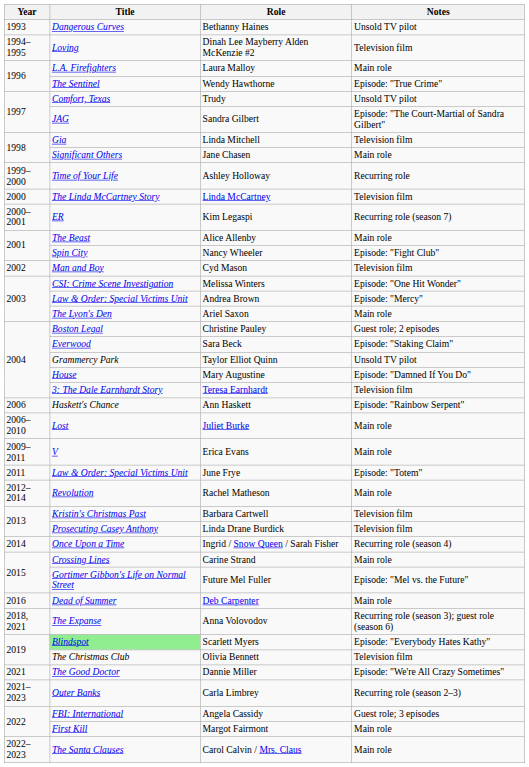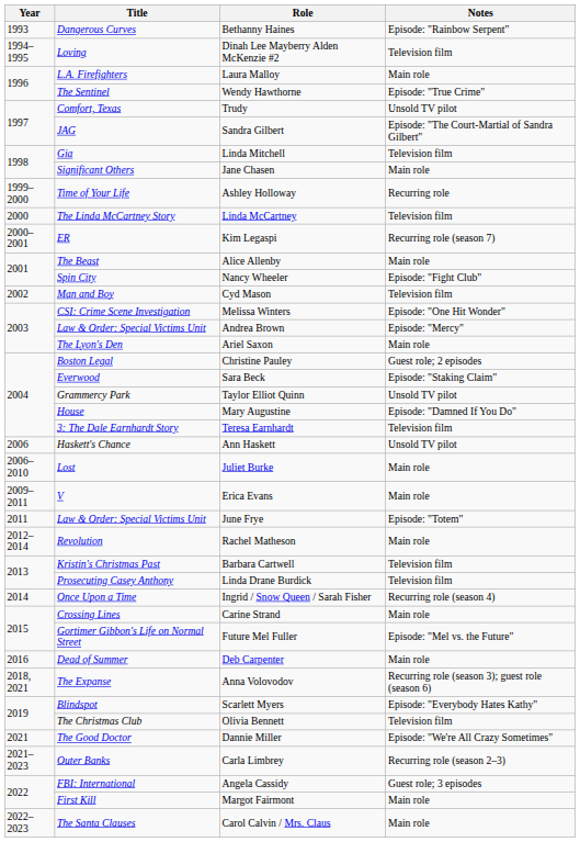 <table class="wikitable sortable">
 <tr>
 <th>Year</th>
 <th>Title</th>
 <th>Role</th>
 <th class="unsortable">Notes</th>
 </tr>
 <tr>
 <td>1993</td>
 <td><em><a href='#'>Dangerous Curves</a></em></td>
 <td>Bethanny Haines</td>
-<td>Unsold TV pilot</td>
+<td>Episode: "Rainbow Serpent"</td>
 </tr>
 <tr>
 <td>1994–1995</td>
 <td><em><a href='#'>Loving</a></em></td>
 <td>Dinah Lee Mayberry Alden McKenzie #2</td>
 <td>Television film</td>
 </tr>
 <tr>
 <td rowspan="2">1996</td>
 <td><em><a href='#'>L.A. Firefighters</a></em></td>
 <td>Laura Malloy</td>
 <td>Main role</td>
 </tr>
 <tr>
 <td data-sort-value="Sentinel, The"><em><a href='#'>The Sentinel</a></em></td>
 <td>Wendy Hawthorne</td>
 <td>Episode: "True Crime"</td>
 </tr>
 <tr>
 <td rowspan="2">1997</td>
 <td><em><a href='#'>Comfort, Texas</a></em></td>
 <td>Trudy</td>
 <td>Unsold TV pilot</td>
 </tr>
 <tr>
 <td><em><a href='#'>JAG</a></em></td>
 <td>Sandra Gilbert</td>
 <td>Episode: "The Court-Martial of Sandra Gilbert"</td>
 </tr>
 <tr>
 <td rowspan="2">1998</td>
 <td><em><a href='#'>Gia</a></em></td>
 <td>Linda Mitchell</td>
 <td>Television film</td>
 </tr>
 <tr>
 <td><em><a href='#'>Significant Others</a></em></td>
 <td>Jane Chasen</td>
 <td>Main role</td>
 </tr>
 <tr>
 <td>1999–2000</td>
 <td><em><a href='#'>Time of Your Life</a></em></td>
 <td>Ashley Holloway</td>
 <td>Recurring role</td>
 </tr>
 <tr>
 <td>2000</td>
 <td data-sort-value="Linda McCartney Story, The"><em><a href='#'>The Linda McCartney Story</a></em></td>
 <td><a href='#'>Linda McCartney</a></td>
 <td>Television film</td>
 </tr>
 <tr>
 <td>2000–2001</td>
 <td><em><a href='#'>ER</a></em></td>
 <td>Kim Legaspi</td>
 <td>Recurring role (season 7)</td>
 </tr>
 <tr>
 <td rowspan="2">2001</td>
 <td data-sort-value="Beast, The"><em><a href='#'>The Beast</a></em></td>
 <td>Alice Allenby</td>
 <td>Main role</td>
 </tr>
 <tr>
 <td><em><a href='#'>Spin City</a></em></td>
 <td>Nancy Wheeler</td>
 <td>Episode: "Fight Club"</td>
 </tr>
 <tr>
 <td>2002</td>
 <td><em><a href='#'>Man and Boy</a></em></td>
 <td>Cyd Mason</td>
 <td>Television film</td>
 </tr>
 <tr>
 <td rowspan="3">2003</td>
 <td><em><a href='#'>CSI: Crime Scene Investigation</a></em></td>
 <td>Melissa Winters</td>
 <td>Episode: "One Hit Wonder"</td>
 </tr>
 <tr>
 <td><em><a href='#'>Law & Order: Special Victims Unit</a></em></td>
 <td>Andrea Brown</td>
 <td>Episode: "Mercy"</td>
 </tr>
 <tr>
 <td data-sort-value="Lyon's Den, The"><em><a href='#'>The Lyon's Den</a></em></td>
 <td>Ariel Saxon</td>
 <td>Main role</td>
 </tr>
 <tr>
 <td rowspan="5">2004</td>
 <td><em><a href='#'>Boston Legal</a></em></td>
 <td>Christine Pauley</td>
 <td>Guest role; 2 episodes</td>
 </tr>
 <tr>
 <td><em><a href='#'>Everwood</a></em></td>
 <td>Sara Beck</td>
 <td>Episode: "Staking Claim"</td>
 </tr>
 <tr>
 <td><em>Grammercy Park</em></td>
 <td>Taylor Elliot Quinn</td>
 <td>Unsold TV pilot</td>
 </tr>
 <tr>
 <td><em><a href='#'>House</a></em></td>
 <td>Mary Augustine</td>
 <td>Episode: "Damned If You Do"</td>
 </tr>
 <tr>
 <td data-sort-value="Three: The Dale Earnhardt Story"><em><a href='#'>3: The Dale Earnhardt Story</a></em></td>
 <td><a href='#'>Teresa Earnhardt</a></td>
 <td>Television film</td>
 </tr>
 <tr>
 <td>2006</td>
 <td><em>Haskett's Chance</em></td>
 <td>Ann Haskett</td>
-<td>Episode: "Rainbow Serpent"</td>
+<td>Unsold TV pilot</td>
 </tr>
 <tr>
 <td>2006–2010</td>
 <td><em><a href='#'>Lost</a></em></td>
 <td><a href='#'>Juliet Burke</a></td>
 <td>Main role</td>
 </tr>
 <tr>
 <td>2009–2011</td>
 <td><em><a href='#'>V</a></em></td>
 <td>Erica Evans</td>
 <td>Main role</td>
 </tr>
 <tr>
 <td>2011</td>
 <td><em><a href='#'>Law & Order: Special Victims Unit</a></em></td>
 <td>June Frye</td>
 <td>Episode: "Totem"</td>
 </tr>
 <tr>
 <td>2012–2014</td>
 <td><em><a href='#'>Revolution</a></em></td>
 <td>Rachel Matheson</td>
 <td>Main role</td>
 </tr>
 <tr>
 <td rowspan="2">2013</td>
 <td><em><a href='#'>Kristin's Christmas Past</a></em></td>
 <td>Barbara Cartwell</td>
 <td>Television film</td>
 </tr>
 <tr>
 <td><em><a href='#'>Prosecuting Casey Anthony</a></em></td>
 <td>Linda Drane Burdick</td>
 <td>Television film</td>
 </tr>
 <tr>
 <td>2014</td>
 <td><em><a href='#'>Once Upon a Time</a></em></td>
 <td>Ingrid / <a href='#'>Snow Queen</a> / Sarah Fisher</td>
 <td>Recurring role (season 4)</td>
 </tr>
 <tr>
 <td rowspan="2">2015</td>
 <td><em><a href='#'>Crossing Lines</a></em></td>
 <td>Carine Strand</td>
 <td>Main role</td>
 </tr>
 <tr>
 <td><em><a href='#'>Gortimer Gibbon's Life on Normal Street</a></em></td>
 <td>Future Mel Fuller</td>
 <td>Episode: "Mel vs. the Future"</td>
 </tr>
 <tr>
 <td>2016</td>
 <td><em><a href='#'>Dead of Summer</a></em></td>
 <td><a href='#'>Deb Carpenter</a></td>
 <td>Main role</td>
 </tr>
 <tr>
 <td>2018, 2021</td>
 <td data-sort-value="Expanse, The"><em><a href='#'>The Expanse</a></em></td>
 <td>Anna Volovodov</td>
 <td>Recurring role (season 3); guest role (season 6)</td>
 </tr>
 <tr>
 <td rowspan="2">2019</td>
-<td style="background: lightgreen;"><em><a href='#'>Blindspot</a></em></td>
+<td><em><a href='#'>Blindspot</a></em></td>
 <td>Scarlett Myers</td>
 <td>Episode: "Everybody Hates Kathy"</td>
 </tr>
 <tr>
 <td data-sort-value="Christmas Club, The"><em>The Christmas Club</em></td>
 <td>Olivia Bennett</td>
 <td>Television film</td>
 </tr>
 <tr>
 <td>2021</td>
 <td data-sort-value="Good Doctor, The"><em><a href='#'>The Good Doctor</a></em></td>
 <td>Dannie Miller</td>
 <td>Episode: "We're All Crazy Sometimes"</td>
 </tr>
 <tr>
 <td>2021–2023</td>
 <td><em><a href='#'>Outer Banks</a></em></td>
 <td>Carla Limbrey</td>
 <td>Recurring role (season 2–3)</td>
 </tr>
 <tr>
 <td rowspan="2">2022</td>
 <td><em><a href='#'>FBI: International</a></em></td>
 <td>Angela Cassidy</td>
 <td>Guest role; 3 episodes</td>
 </tr>
 <tr>
 <td><em><a href='#'>First Kill</a></em></td>
 <td>Margot Fairmont</td>
 <td>Main role</td>
 </tr>
 <tr>
 <td>2022–2023</td>
 <td data-sort-value="Clauses, The"><em><a href='#'>The Santa Clauses</a></em></td>
 <td>Carol Calvin / <a href='#'>Mrs. Claus</a></td>
 <td>Main role</td>
 </tr>
 </table>
